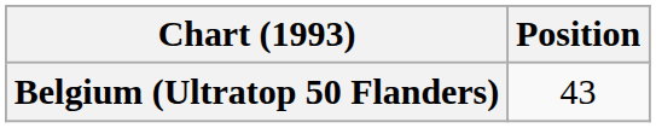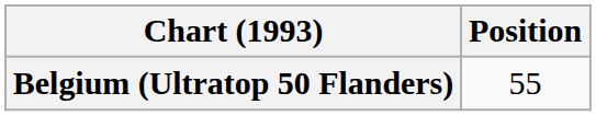 <table class="wikitable plainrowheaders" style="text-align:center">
 <tr>
 <th>Chart (1993)</th>
 <th>Position</th>
 </tr>
 <tr>
 <th scope="row">Belgium (Ultratop 50 Flanders)</th>
-<td>43</td>
+<td>55</td>
 </tr>
 </table>
